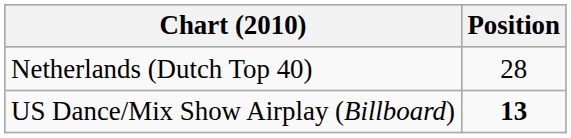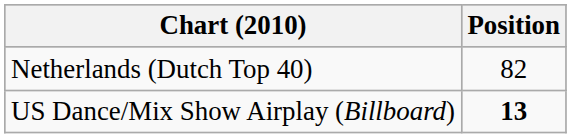 <table class="wikitable sortable">
 <tr>
 <th>Chart (2010)</th>
 <th>Position</th>
 </tr>
 <tr>
 <td>Netherlands (Dutch Top 40)</td>
-<td align="center">28</td>
+<td align="center">82</td>
 </tr>
 <tr>
 <td>US Dance/Mix Show Airplay (<em>Billboard</em>)</td>
 <td align="center"><strong>13</strong></td>
 </tr>
 </table>
